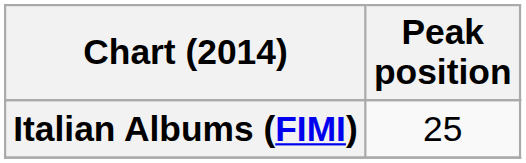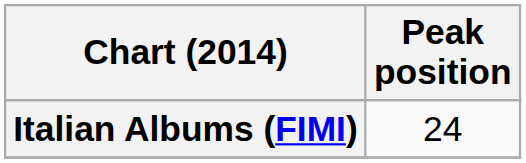 <table class="wikitable sortable plainrowheaders" style="text-align:center;">
 <tr>
 <th scope="col">Chart (2014)</th>
 <th scope="col">Peak<br>position</th>
 </tr>
 <tr>
 </tr>
 <tr>
 </tr>
 <tr>
 </tr>
 <tr>
 </tr>
 <tr>
 </tr>
 <tr>
 </tr>
 <tr>
 </tr>
 <tr>
 </tr>
 <tr>
 </tr>
 <tr>
 <th scope="row">Italian Albums (<a href='#'>FIMI</a>)</th>
-<td>25</td>
+<td>24</td>
 </tr>
 <tr>
 </tr>
 <tr>
 </tr>
 <tr>
 </tr>
 <tr>
 </tr>
 <tr>
 </tr>
 <tr>
 </tr>
 <tr>
 </tr>
 <tr>
 </tr>
 <tr>
 </tr>
 <tr>
 </tr>
 <tr>
 </tr>
 <tr>
 </tr>
 <tr>
 </tr>
 <tr>
 </tr>
 </table>
